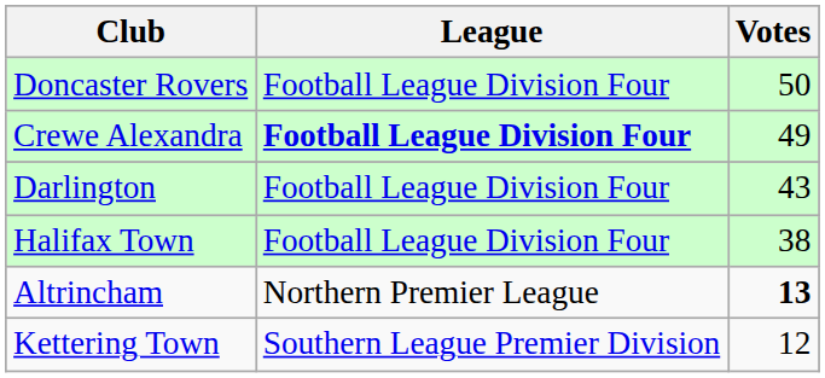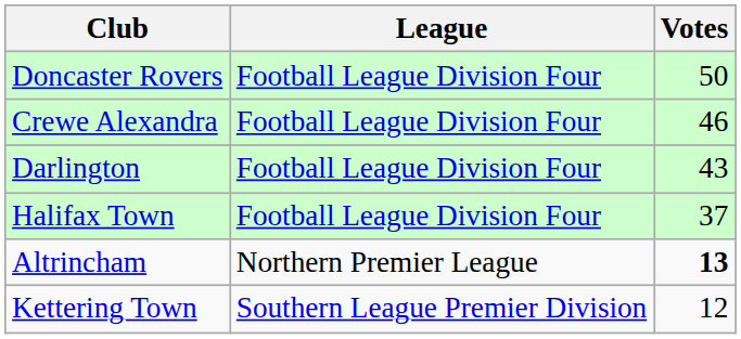 <table class=wikitable style=text-align:left>
 <tr>
 <th>Club</th>
 <th>League</th>
 <th>Votes</th>
 </tr>
 <tr bgcolor=ccffcc>
 <td><a href='#'>Doncaster Rovers</a></td>
 <td><a href='#'>Football League Division Four</a></td>
 <td align=right>50</td>
 </tr>
 <tr bgcolor=ccffcc>
 <td><a href='#'>Crewe Alexandra</a></td>
-<td><strong><a href='#'>Football League Division Four</a></strong></td>
-<td align=right>49</td>
+<td><a href='#'>Football League Division Four</a></td>
+<td align=right>46</td>
 </tr>
 <tr bgcolor=ccffcc>
 <td><a href='#'>Darlington</a></td>
 <td><a href='#'>Football League Division Four</a></td>
 <td align=right>43</td>
 </tr>
 <tr bgcolor=ccffcc>
 <td><a href='#'>Halifax Town</a></td>
 <td><a href='#'>Football League Division Four</a></td>
-<td align=right>38</td>
+<td align=right>37</td>
 </tr>
 <tr>
 <td><a href='#'>Altrincham</a></td>
 <td>Northern Premier League</td>
 <td align=right><strong>13</strong></td>
 </tr>
 <tr>
 <td><a href='#'>Kettering Town</a></td>
 <td><a href='#'>Southern League Premier Division</a></td>
 <td align=right>12</td>
 </tr>
 </table>
